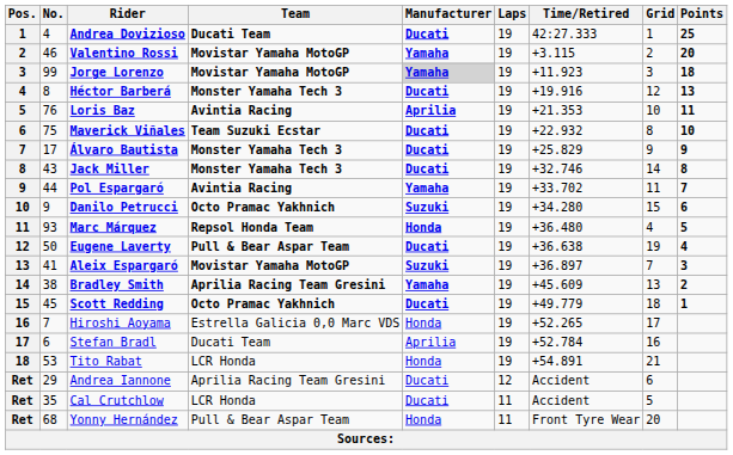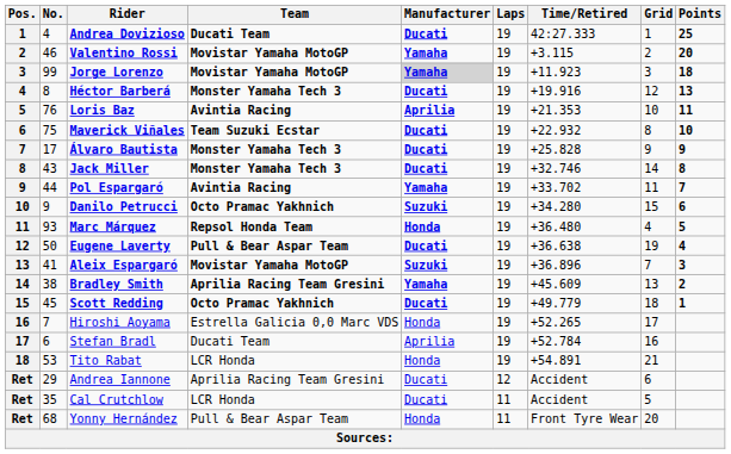 <table class="wikitable" style="font-size: 95%;">
 <tr>
 <th>Pos.</th>
 <th>No.</th>
 <th>Rider</th>
 <th>Team</th>
 <th>Manufacturer</th>
 <th>Laps</th>
 <th>Time/Retired</th>
 <th>Grid</th>
 <th>Points</th>
 </tr>
 <tr>
 <th>1</th>
 <td>4</td>
 <td> <strong><a href='#'>Andrea Dovizioso</a></strong></td>
 <td><strong>Ducati Team</strong></td>
 <td><strong><a href='#'>Ducati</a></strong></td>
 <td>19</td>
 <td>42:27.333</td>
 <td>1</td>
 <td><strong>25</strong></td>
 </tr>
 <tr>
 <th>2</th>
 <td>46</td>
 <td> <strong><a href='#'>Valentino Rossi</a></strong></td>
 <td><strong>Movistar Yamaha MotoGP</strong></td>
 <td><strong><a href='#'>Yamaha</a></strong></td>
 <td>19</td>
 <td>+3.115</td>
 <td>2</td>
 <td><strong>20</strong></td>
 </tr>
 <tr>
 <th>3</th>
 <td>99</td>
 <td> <strong><a href='#'>Jorge Lorenzo</a></strong></td>
 <td><strong>Movistar Yamaha MotoGP</strong></td>
 <td style="background: lightgrey;"><strong><a href='#'>Yamaha</a></strong></td>
 <td>19</td>
 <td>+11.923</td>
 <td>3</td>
 <td><strong>18</strong></td>
 </tr>
 <tr>
 <th>4</th>
 <td>8</td>
 <td> <strong><a href='#'>Héctor Barberá</a></strong></td>
 <td><strong>Monster Yamaha Tech 3</strong></td>
 <td><strong><a href='#'>Ducati</a></strong></td>
 <td>19</td>
 <td>+19.916</td>
 <td>12</td>
 <td><strong>13</strong></td>
 </tr>
 <tr>
 <th>5</th>
 <td>76</td>
 <td> <strong><a href='#'>Loris Baz</a></strong></td>
 <td><strong>Avintia Racing</strong></td>
 <td><strong><a href='#'>Aprilia</a></strong></td>
 <td>19</td>
 <td>+21.353</td>
 <td>10</td>
 <td><strong>11</strong></td>
 </tr>
 <tr>
 <th>6</th>
 <td>75</td>
 <td> <strong><a href='#'>Maverick Viñales</a></strong></td>
 <td><strong>Team Suzuki Ecstar</strong></td>
 <td><strong><a href='#'>Ducati</a></strong></td>
 <td>19</td>
 <td>+22.932</td>
 <td>8</td>
 <td><strong>10</strong></td>
 </tr>
 <tr>
 <th>7</th>
 <td>17</td>
 <td> <strong><a href='#'>Álvaro Bautista</a></strong></td>
 <td><strong>Monster Yamaha Tech 3</strong></td>
 <td><strong><a href='#'>Ducati</a></strong></td>
 <td>19</td>
-<td>+25.829</td>
+<td>+25.828</td>
 <td>9</td>
 <td><strong>9</strong></td>
 </tr>
 <tr>
 <th>8</th>
 <td>43</td>
 <td> <strong><a href='#'>Jack Miller</a></strong></td>
 <td><strong>Monster Yamaha Tech 3</strong></td>
 <td><strong><a href='#'>Ducati</a></strong></td>
 <td>19</td>
 <td>+32.746</td>
 <td>14</td>
 <td><strong>8</strong></td>
 </tr>
 <tr>
 <th>9</th>
 <td>44</td>
 <td> <strong><a href='#'>Pol Espargaró</a></strong></td>
 <td><strong>Avintia Racing</strong></td>
 <td><strong><a href='#'>Yamaha</a></strong></td>
 <td>19</td>
 <td>+33.702</td>
 <td>11</td>
 <td><strong>7</strong></td>
 </tr>
 <tr>
 <th>10</th>
 <td>9</td>
 <td> <strong><a href='#'>Danilo Petrucci</a></strong></td>
 <td><strong>Octo Pramac Yakhnich</strong></td>
 <td><strong><a href='#'>Suzuki</a></strong></td>
 <td>19</td>
 <td>+34.280</td>
 <td>15</td>
 <td><strong>6</strong></td>
 </tr>
 <tr>
 <th>11</th>
 <td>93</td>
 <td> <strong><a href='#'>Marc Márquez</a></strong></td>
 <td><strong>Repsol Honda Team</strong></td>
 <td><strong><a href='#'>Honda</a></strong></td>
 <td>19</td>
 <td>+36.480</td>
 <td>4</td>
 <td><strong>5</strong></td>
 </tr>
 <tr>
 <th>12</th>
 <td>50</td>
 <td> <strong><a href='#'>Eugene Laverty</a></strong></td>
 <td><strong>Pull & Bear Aspar Team</strong></td>
 <td><strong><a href='#'>Ducati</a></strong></td>
 <td>19</td>
 <td>+36.638</td>
 <td>19</td>
 <td><strong>4</strong></td>
 </tr>
 <tr>
 <th>13</th>
 <td>41</td>
 <td> <strong><a href='#'>Aleix Espargaró</a></strong></td>
 <td><strong>Movistar Yamaha MotoGP</strong></td>
 <td><strong><a href='#'>Suzuki</a></strong></td>
 <td>19</td>
-<td>+36.897</td>
+<td>+36.896</td>
 <td>7</td>
 <td><strong>3</strong></td>
 </tr>
 <tr>
 <th>14</th>
 <td>38</td>
 <td> <strong><a href='#'>Bradley Smith</a></strong></td>
 <td><strong>Aprilia Racing Team Gresini</strong></td>
 <td><strong><a href='#'>Yamaha</a></strong></td>
 <td>19</td>
 <td>+45.609</td>
 <td>13</td>
 <td><strong>2</strong></td>
 </tr>
 <tr>
 <th>15</th>
 <td>45</td>
 <td> <strong><a href='#'>Scott Redding</a></strong></td>
 <td><strong>Octo Pramac Yakhnich</strong></td>
 <td><strong><a href='#'>Ducati</a></strong></td>
 <td>19</td>
 <td>+49.779</td>
 <td>18</td>
 <td><strong>1</strong></td>
 </tr>
 <tr>
 <th>16</th>
 <td>7</td>
 <td> <a href='#'>Hiroshi Aoyama</a></td>
 <td>Estrella Galicia 0,0 Marc VDS</td>
 <td><a href='#'>Honda</a></td>
 <td>19</td>
 <td>+52.265</td>
 <td>17</td>
 <td></td>
 </tr>
 <tr>
 <th>17</th>
 <td>6</td>
 <td> <a href='#'>Stefan Bradl</a></td>
 <td>Ducati Team</td>
 <td><a href='#'>Aprilia</a></td>
 <td>19</td>
 <td>+52.784</td>
 <td>16</td>
 <td></td>
 </tr>
 <tr>
 <th>18</th>
 <td>53</td>
 <td> <a href='#'>Tito Rabat</a></td>
 <td>LCR Honda</td>
 <td><a href='#'>Honda</a></td>
 <td>19</td>
 <td>+54.891</td>
 <td>21</td>
 <td></td>
 </tr>
 <tr>
 <th>Ret</th>
 <td>29</td>
 <td> <a href='#'>Andrea Iannone</a></td>
 <td>Aprilia Racing Team Gresini</td>
 <td><a href='#'>Ducati</a></td>
 <td>12</td>
 <td>Accident</td>
 <td>6</td>
 <td></td>
 </tr>
 <tr>
 <th>Ret</th>
 <td>35</td>
 <td> <a href='#'>Cal Crutchlow</a></td>
 <td>LCR Honda</td>
 <td><a href='#'>Ducati</a></td>
 <td>11</td>
 <td>Accident</td>
 <td>5</td>
 <td></td>
 </tr>
 <tr>
 <th>Ret</th>
 <td>68</td>
 <td> <a href='#'>Yonny Hernández</a></td>
 <td>Pull & Bear Aspar Team</td>
 <td><a href='#'>Honda</a></td>
 <td>11</td>
 <td>Front Tyre Wear</td>
 <td>20</td>
 <td></td>
 </tr>
 <tr>
 <th colspan=9>Sources: </th>
 </tr>
 </table>
